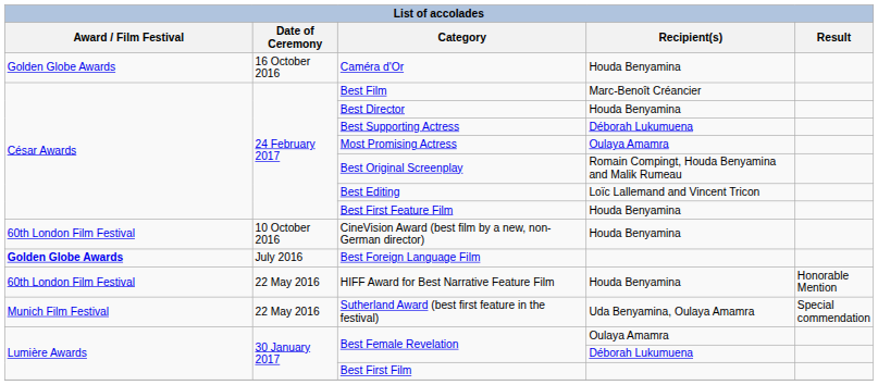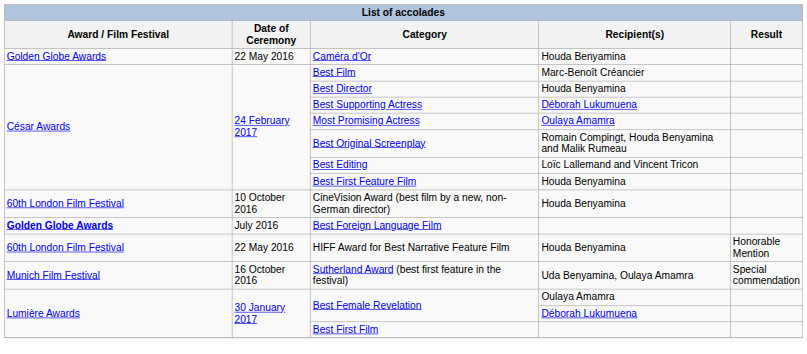 <table class="wikitable sortable">
 <tr style="background:#ccc; text-align:center;">
 <th colspan=6 style="background:#B0C4DE;">List of accolades</th>
 </tr>
 <tr style="background:#ccc; text-align:center;">
 <th scope="col" width="30%">Award / Film Festival</th>
 <th scope="col" width="10%">Date of Ceremony</th>
 <th scope="col" width="30%">Category</th>
 <th scope="col" width="25%">Recipient(s)</th>
 <th scope="col" width="10%">Result</th>
 </tr>
 <tr>
 <td><a href='#'>Golden Globe Awards</a></td>
-<td>16 October 2016</td>
+<td>22 May 2016</td>
 <td><a href='#'>Caméra d'Or</a></td>
 <td>Houda Benyamina</td>
 <td></td>
 </tr>
 <tr>
 <td rowspan=7><a href='#'>César Awards</a></td>
 <td rowspan=7><a href='#'>24 February 2017</a></td>
 <td><a href='#'>Best Film</a></td>
 <td>Marc-Benoît Créancier</td>
 <td></td>
 </tr>
 <tr>
 <td><a href='#'>Best Director</a></td>
 <td>Houda Benyamina</td>
 <td></td>
 </tr>
 <tr>
 <td><a href='#'>Best Supporting Actress</a></td>
 <td><a href='#'>Déborah Lukumuena</a></td>
 <td></td>
 </tr>
 <tr>
 <td><a href='#'>Most Promising Actress</a></td>
 <td><a href='#'>Oulaya Amamra</a></td>
 <td></td>
 </tr>
 <tr>
 <td><a href='#'>Best Original Screenplay</a></td>
 <td>Romain Compingt, Houda Benyamina and Malik Rumeau</td>
 <td></td>
 </tr>
 <tr>
 <td><a href='#'>Best Editing</a></td>
 <td>Loïc Lallemand and Vincent Tricon</td>
 <td></td>
 </tr>
 <tr>
 <td><a href='#'>Best First Feature Film</a></td>
 <td>Houda Benyamina</td>
 <td></td>
 </tr>
 <tr>
 <td><a href='#'>60th London Film Festival</a></td>
 <td>10 October 2016</td>
 <td>CineVision Award (best film by a new, non-German director)</td>
 <td>Houda Benyamina</td>
 <td></td>
 </tr>
 <tr>
 <td><strong><a href='#'>Golden Globe Awards</a></strong></td>
 <td>July 2016</td>
 <td><a href='#'>Best Foreign Language Film</a></td>
 <td></td>
 <td></td>
 </tr>
 <tr>
 <td><a href='#'>60th London Film Festival</a></td>
 <td>22 May 2016</td>
 <td>HIFF Award for Best Narrative Feature Film</td>
 <td>Houda Benyamina</td>
 <td>Honorable Mention</td>
 </tr>
 <tr>
 <td><a href='#'>Munich Film Festival</a></td>
-<td>22 May 2016</td>
+<td>16 October 2016</td>
 <td><a href='#'>Sutherland Award</a> (best first feature in the festival)</td>
 <td>Uda Benyamina, Oulaya Amamra</td>
 <td>Special commendation</td>
 </tr>
 <tr>
 <td rowspan=3><a href='#'>Lumière Awards</a></td>
 <td rowspan=3><a href='#'>30 January 2017</a></td>
 <td rowspan=2><a href='#'>Best Female Revelation</a></td>
 <td>Oulaya Amamra</td>
 <td></td>
 </tr>
 <tr>
 <td><a href='#'>Déborah Lukumuena</a></td>
 <td></td>
 </tr>
 <tr>
 <td><a href='#'>Best First Film</a></td>
 <td></td>
 <td></td>
 </tr>
 <tr>
 </tr>
 </table>
